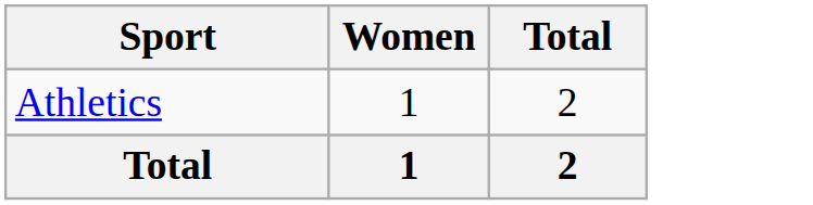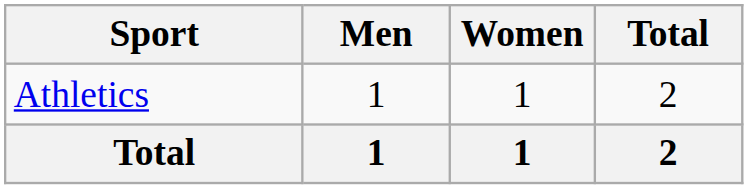 <table class="wikitable sortable" style="text-align:center;">
 <tr>
 <th width=120>Sport</th>
+<th width=55>Men</th>
 <th width=55>Women</th>
 <th width=55>Total</th>
 </tr>
 <tr>
 <td align=left><a href='#'>Athletics</a></td>
 <td>1</td>
+<td>1</td>
 <td>2</td>
 </tr>
 <tr>
 <th>Total</th>
 <th>1</th>
+<th>1</th>
 <th>2</th>
 </tr>
 </table>
